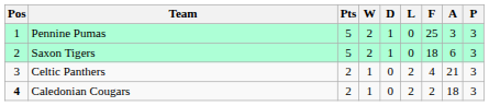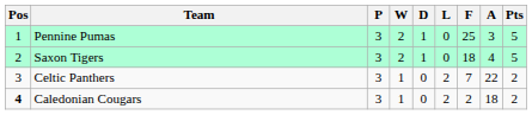 <table class="wikitable" style="text-align:centre; margin-right:2em;">
 <tr>
 <th width=20>Pos</th>
 <th width=400>Team</th>
-<th width=20>Pts</th>
+<th width=20>P</th>
 <th width=20>W</th>
 <th width=20>D</th>
 <th width=20>L</th>
 <th width=20>F</th>
 <th width=20>A</th>
-<th width=20>P</th>
+<th width=20>Pts</th>
 </tr>
 <tr align=center style="background: #ADFFD6;">
 <td>1</td>
 <td align="left">Pennine Pumas</td>
-<td>5</td>
+<td>3</td>
 <td>2</td>
 <td>1</td>
 <td>0</td>
 <td>25</td>
 <td>3</td>
-<td>3</td>
+<td>5</td>
 </tr>
 <tr align=center style="background: #ADFFD6;">
 <td>2</td>
 <td align="left">Saxon Tigers</td>
-<td>5</td>
+<td>3</td>
 <td>2</td>
 <td>1</td>
 <td>0</td>
 <td>18</td>
-<td>6</td>
-<td>3</td>
+<td>4</td>
+<td>5</td>
 </tr>
 <tr align=center>
 <td>3</td>
 <td align="left">Celtic Panthers</td>
-<td>2</td>
+<td>3</td>
 <td>1</td>
 <td>0</td>
 <td>2</td>
-<td>4</td>
-<td>21</td>
-<td>3</td>
+<td>7</td>
+<td>22</td>
+<td>2</td>
 </tr>
 <tr align=center>
 <td><strong>4</strong></td>
 <td align="left">Caledonian Cougars</td>
-<td>2</td>
+<td>3</td>
 <td>1</td>
 <td>0</td>
 <td>2</td>
 <td>2</td>
 <td>18</td>
-<td>3</td>
+<td>2</td>
 </tr>
 </table>
